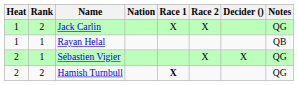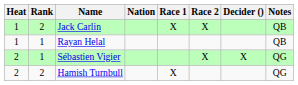 <table class="wikitable sortable" style="text-align:center">
 <tr>
 <th>Heat</th>
 <th>Rank</th>
 <th>Name</th>
 <th>Nation</th>
 <th>Race 1</th>
 <th>Race 2</th>
 <th>Decider ()</th>
 <th>Notes</th>
 </tr>
 <tr bgcolor=bbffbb>
 <td>1</td>
 <td>2</td>
 <td align=left><a href='#'>Jack Carlin</a></td>
 <td align=left></td>
 <td>X</td>
 <td>X</td>
 <td></td>
-<td>QG</td>
+<td>QB</td>
 </tr>
 <tr>
 <td>1</td>
 <td>1</td>
 <td align=left><a href='#'>Rayan Helal</a></td>
 <td align=left></td>
 <td></td>
 <td></td>
 <td></td>
 <td>QB</td>
 </tr>
 <tr bgcolor=bbffbb>
 <td>2</td>
 <td>1</td>
 <td align=left><a href='#'>Sébastien Vigier</a></td>
 <td align=left></td>
 <td></td>
 <td>X</td>
 <td>X</td>
 <td>QG</td>
 </tr>
 <tr>
 <td>2</td>
 <td>2</td>
 <td align=left><a href='#'>Hamish Turnbull</a></td>
 <td align=left></td>
-<td><strong>X</strong></td>
+<td>X</td>
 <td></td>
 <td></td>
 <td>QG</td>
 </tr>
 </table>
